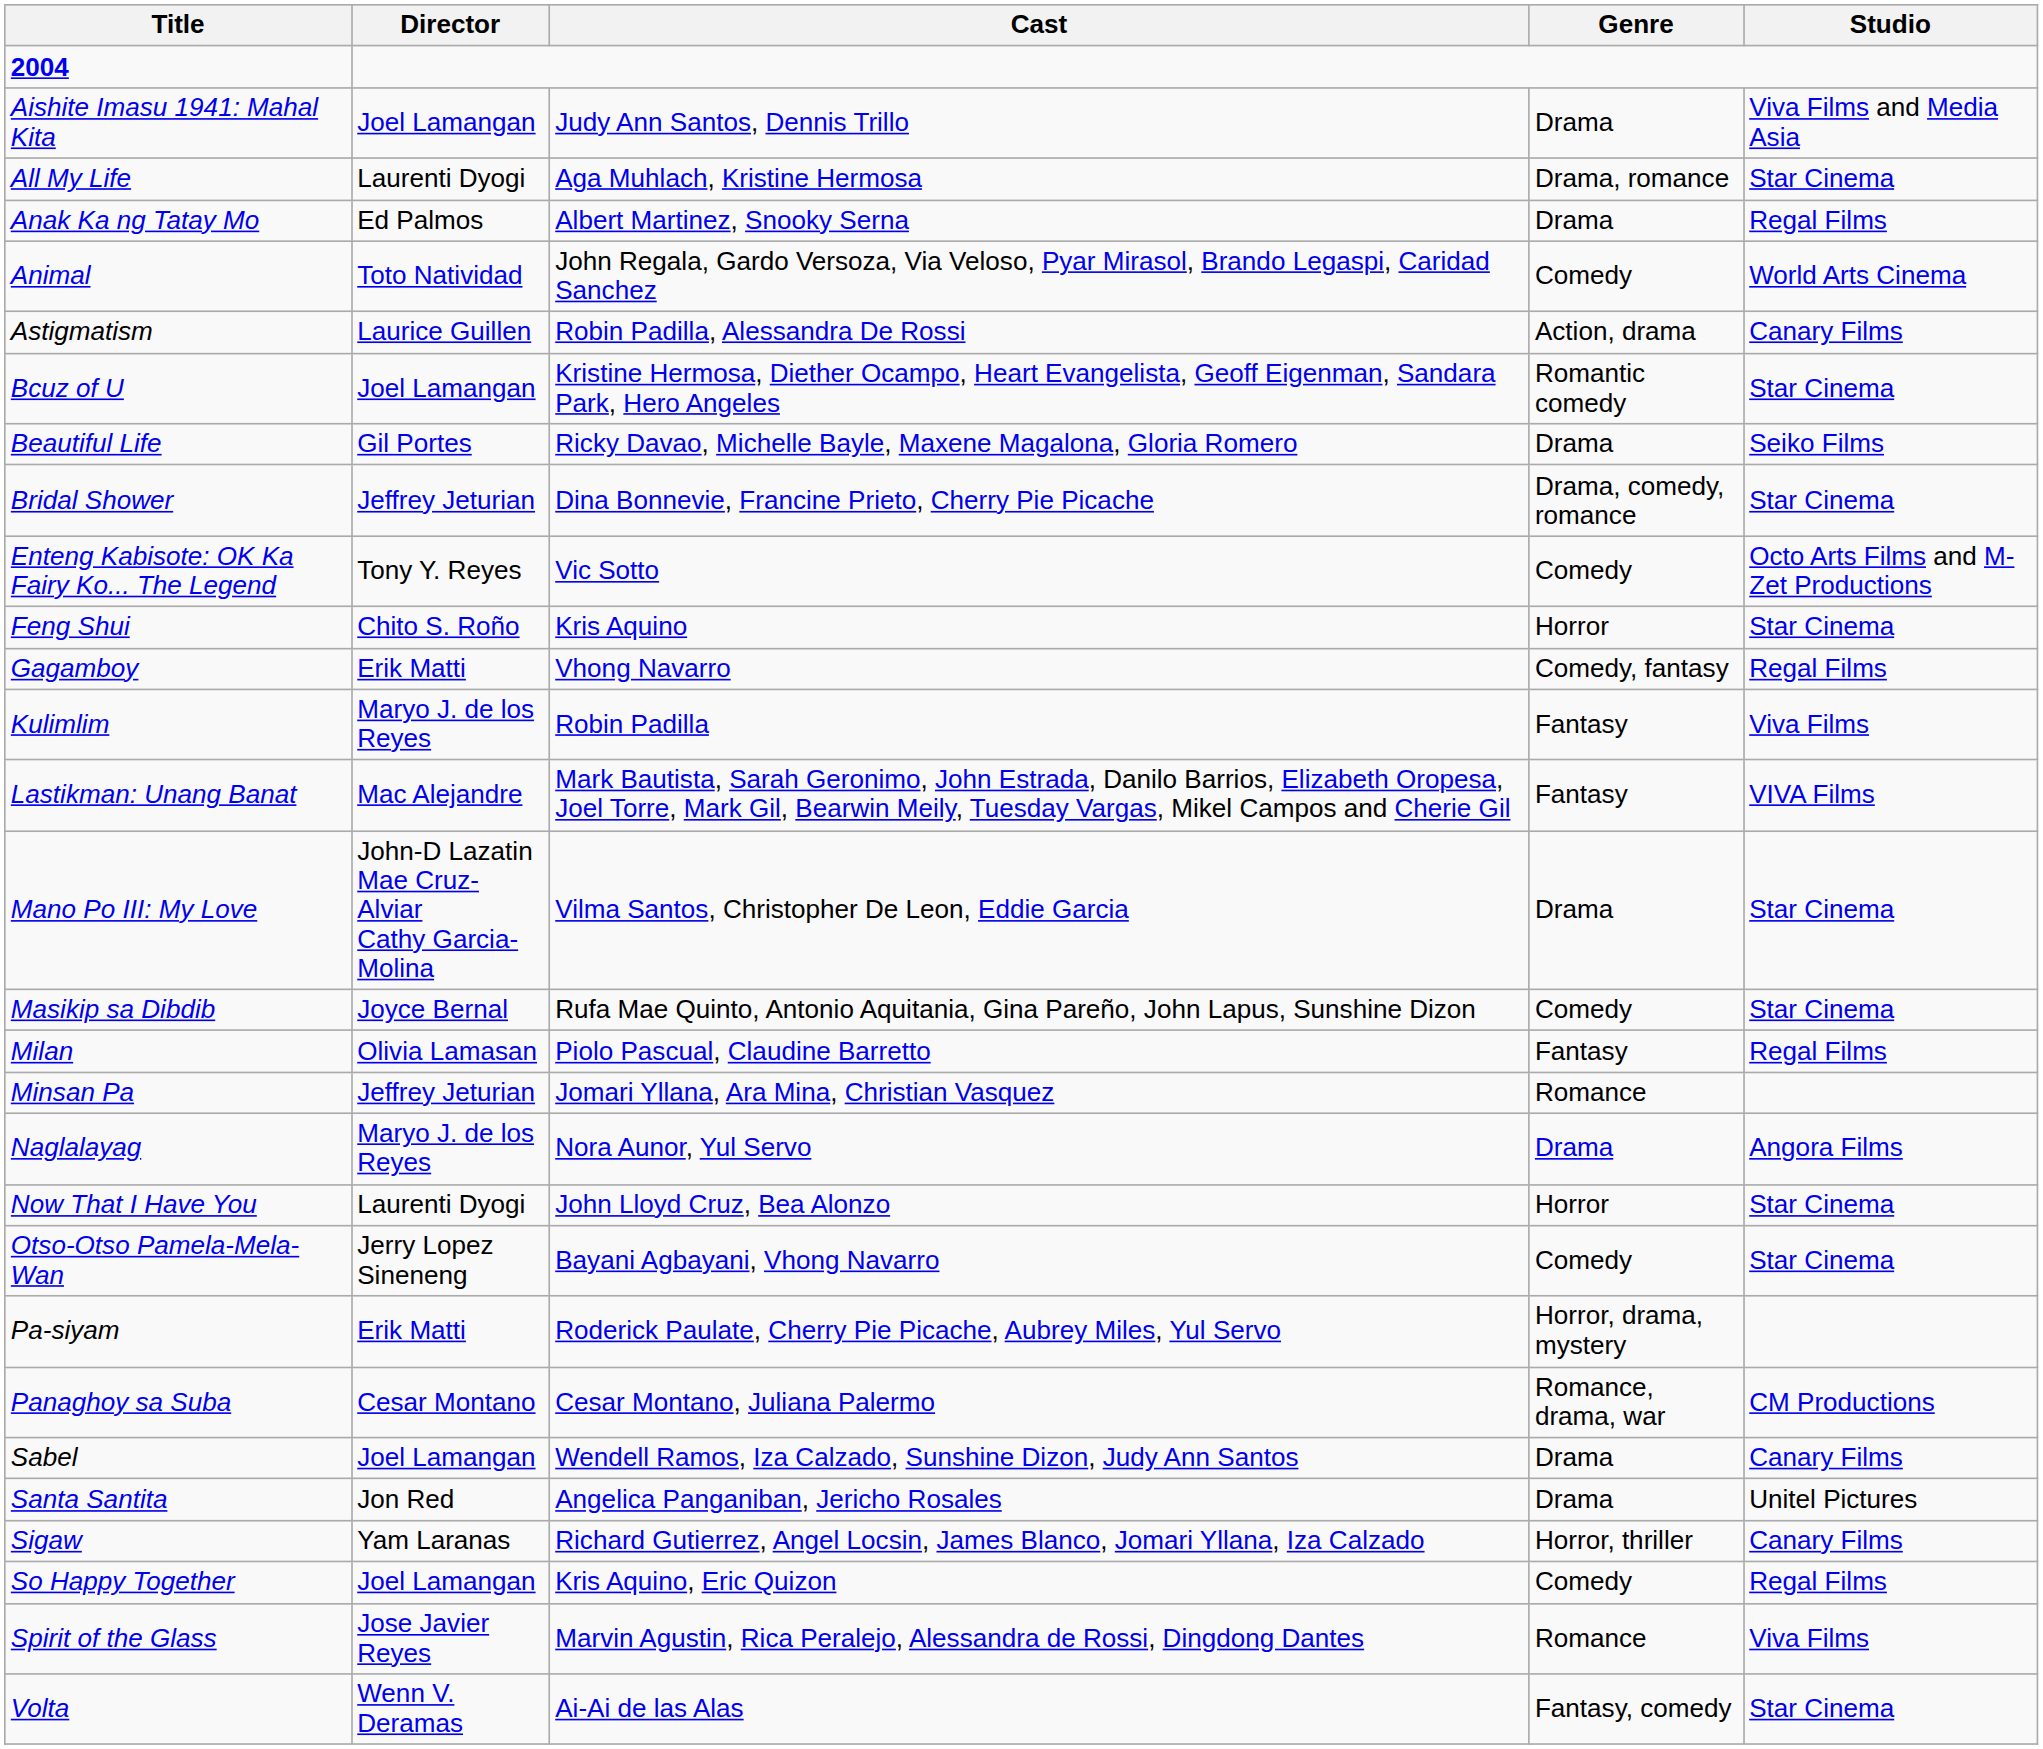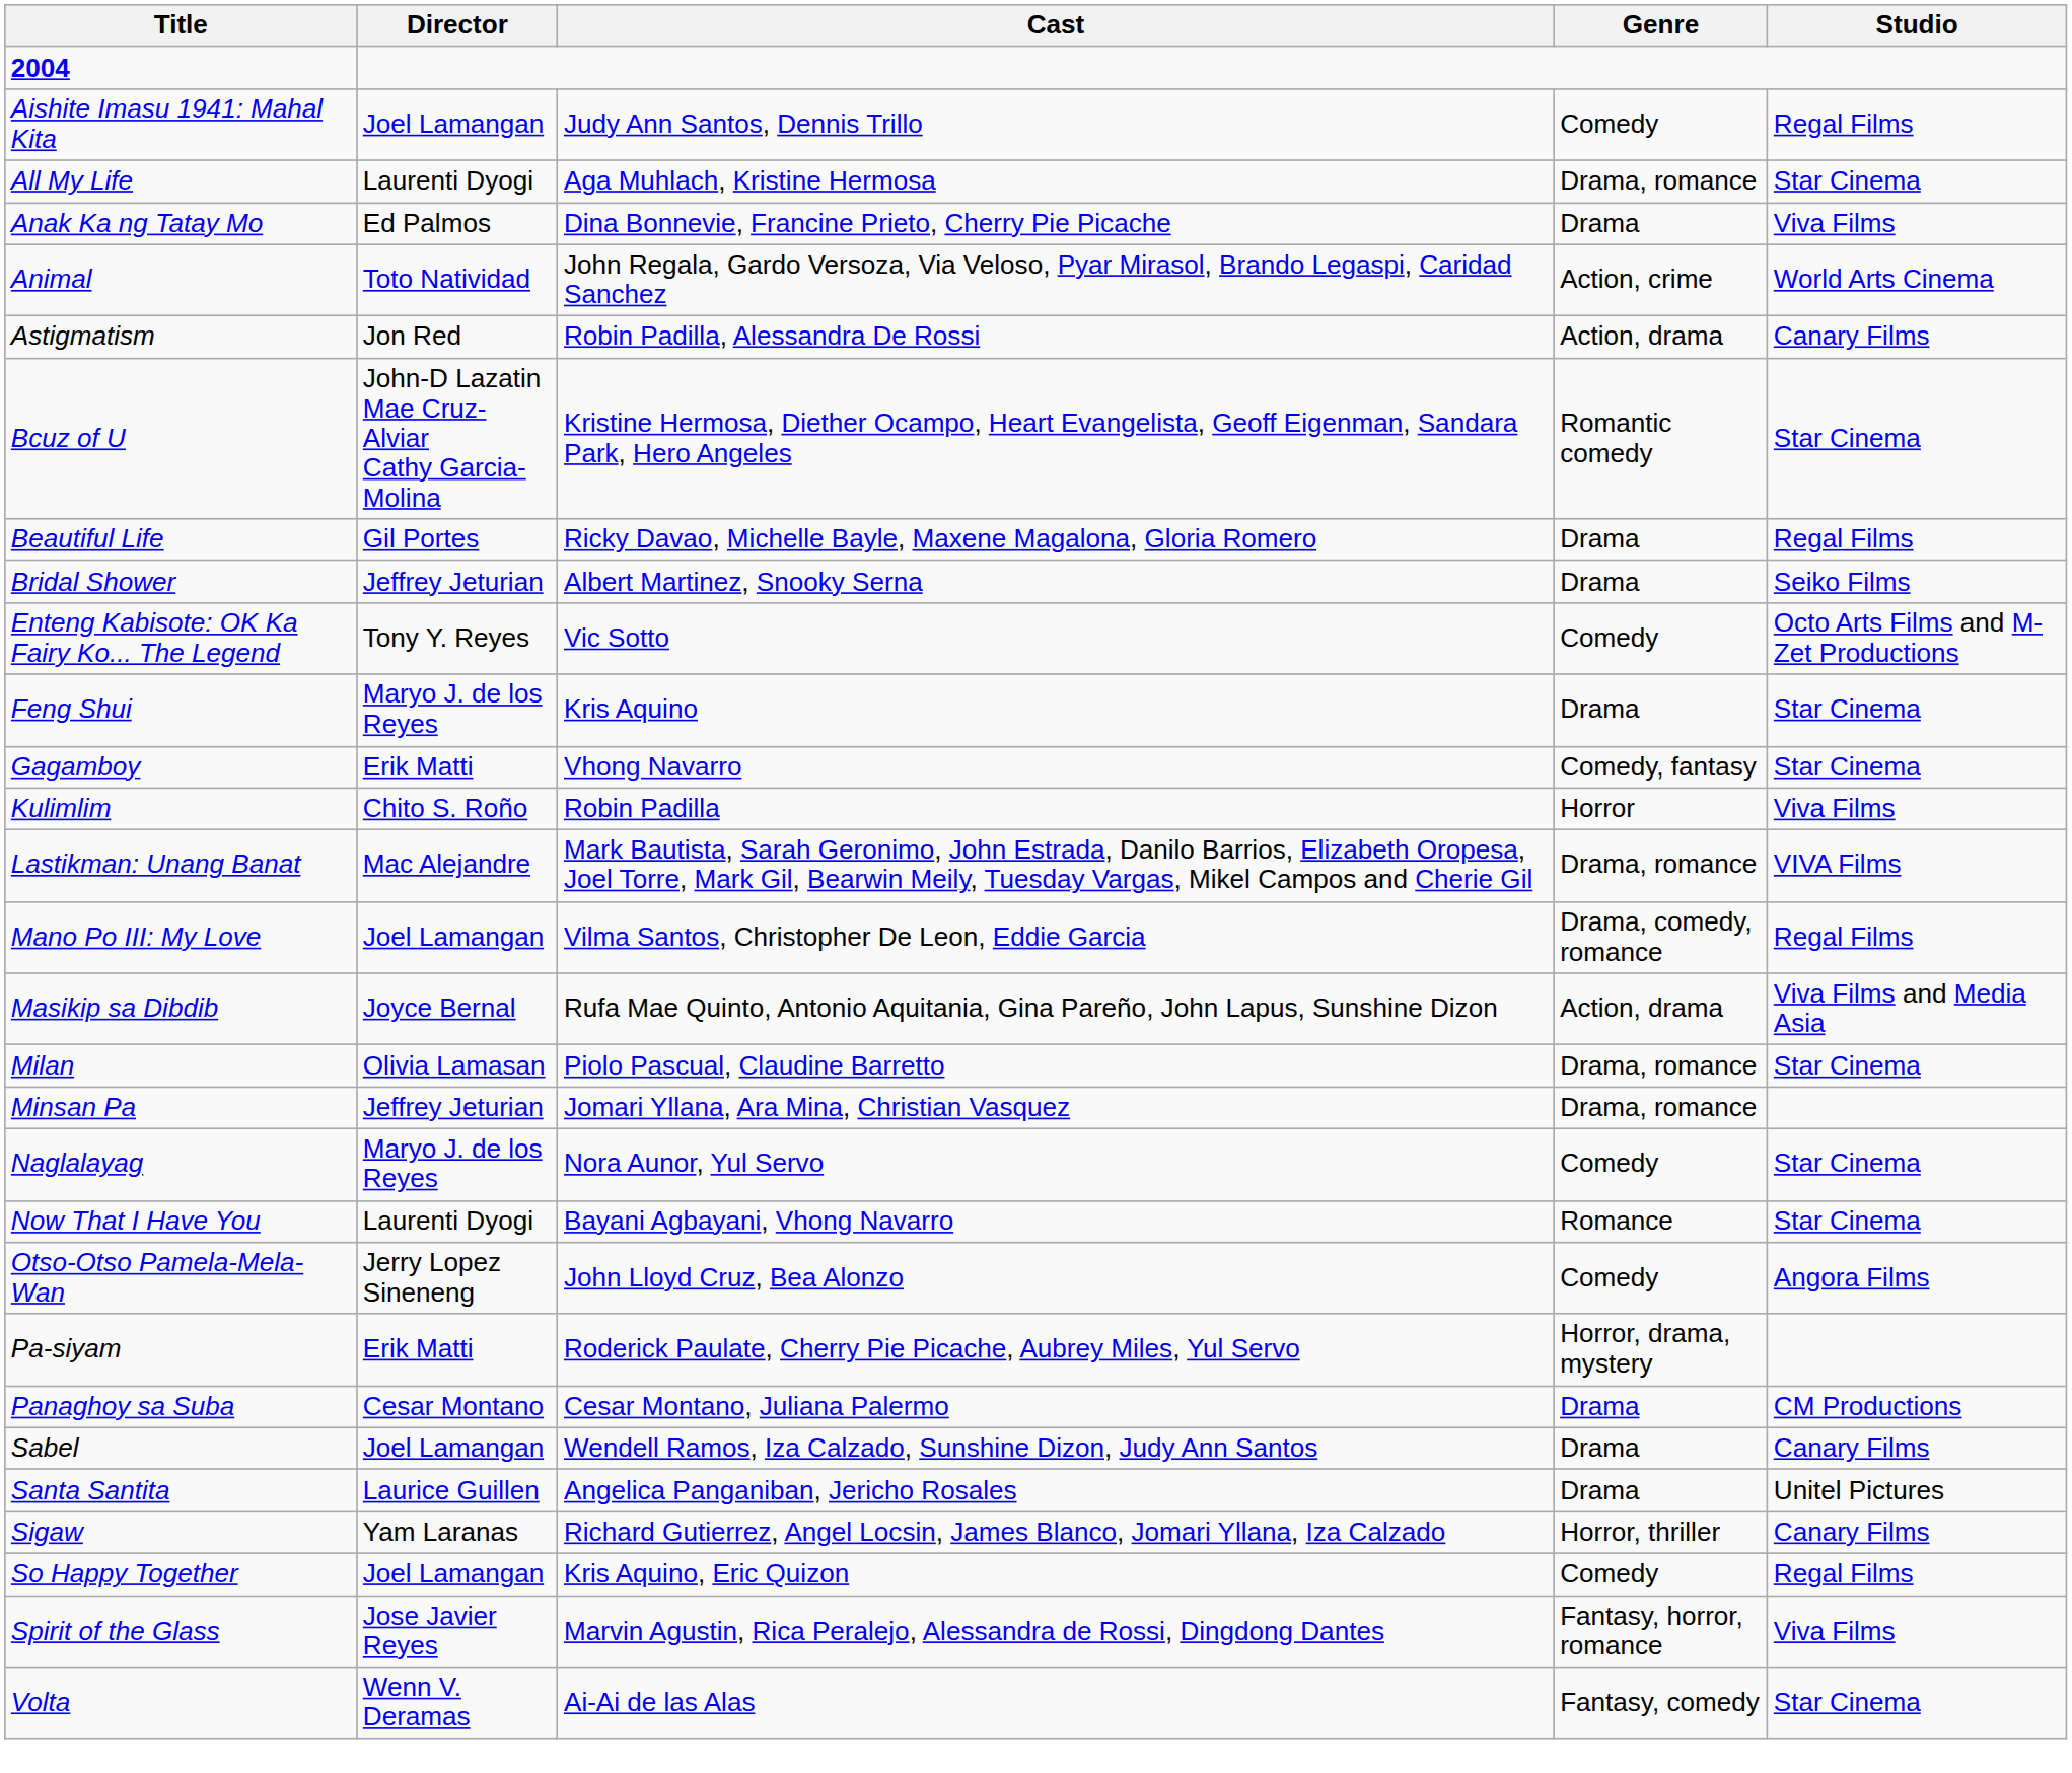 <table class="wikitable">
 <tr>
 <th>Title</th>
 <th>Director</th>
 <th>Cast</th>
 <th>Genre</th>
 <th>Studio</th>
 </tr>
 <tr>
 <td><strong><a href='#'>2004</a></strong></td>
 </tr>
 <tr>
 <td><em><a href='#'>Aishite Imasu 1941: Mahal Kita</a></em></td>
 <td><a href='#'>Joel Lamangan</a></td>
 <td><a href='#'>Judy Ann Santos</a>, <a href='#'>Dennis Trillo</a></td>
-<td>Drama</td>
-<td><a href='#'>Viva Films</a> and <a href='#'>Media Asia</a></td>
+<td>Comedy</td>
+<td><a href='#'>Regal Films</a></td>
 </tr>
 <tr>
 <td><em><a href='#'>All My Life</a></em></td>
 <td>Laurenti Dyogi</td>
 <td><a href='#'>Aga Muhlach</a>, <a href='#'>Kristine Hermosa</a></td>
 <td>Drama, romance</td>
 <td><a href='#'>Star Cinema</a></td>
 </tr>
 <tr>
 <td><em><a href='#'>Anak Ka ng Tatay Mo</a></em></td>
 <td>Ed Palmos</td>
-<td><a href='#'>Albert Martinez</a>, <a href='#'>Snooky Serna</a></td>
+<td><a href='#'>Dina Bonnevie</a>, <a href='#'>Francine Prieto</a>, <a href='#'>Cherry Pie Picache</a></td>
 <td>Drama</td>
-<td><a href='#'>Regal Films</a></td>
+<td><a href='#'>Viva Films</a></td>
 </tr>
 <tr>
 <td><em><a href='#'>Animal</a></em></td>
 <td><a href='#'>Toto Natividad</a></td>
 <td>John Regala, Gardo Versoza, Via Veloso, <a href='#'>Pyar Mirasol</a>, <a href='#'>Brando Legaspi</a>, <a href='#'>Caridad Sanchez</a></td>
-<td>Comedy</td>
+<td>Action, crime</td>
 <td><a href='#'>World Arts Cinema</a></td>
 </tr>
 <tr>
 <td><em>Astigmatism</em></td>
-<td><a href='#'>Laurice Guillen</a></td>
+<td>Jon Red</td>
 <td><a href='#'>Robin Padilla</a>, <a href='#'>Alessandra De Rossi</a></td>
 <td>Action, drama</td>
 <td><a href='#'>Canary Films</a></td>
 </tr>
 <tr>
 <td><em><a href='#'>Bcuz of U</a></em></td>
-<td><a href='#'>Joel Lamangan</a></td>
+<td>John-D Lazatin <br> <a href='#'>Mae Cruz-Alviar</a> <br> <a href='#'>Cathy Garcia-Molina</a></td>
 <td><a href='#'>Kristine Hermosa</a>, <a href='#'>Diether Ocampo</a>, <a href='#'>Heart Evangelista</a>, <a href='#'>Geoff Eigenman</a>, <a href='#'>Sandara Park</a>, <a href='#'>Hero Angeles</a></td>
 <td>Romantic comedy</td>
 <td><a href='#'>Star Cinema</a></td>
 </tr>
 <tr>
 <td><em><a href='#'>Beautiful Life</a></em></td>
 <td><a href='#'>Gil Portes</a></td>
 <td><a href='#'>Ricky Davao</a>, <a href='#'>Michelle Bayle</a>, <a href='#'>Maxene Magalona</a>, <a href='#'>Gloria Romero</a></td>
 <td>Drama</td>
-<td><a href='#'>Seiko Films</a></td>
+<td><a href='#'>Regal Films</a></td>
 </tr>
 <tr>
 <td><em><a href='#'>Bridal Shower</a></em></td>
 <td><a href='#'>Jeffrey Jeturian</a></td>
-<td><a href='#'>Dina Bonnevie</a>, <a href='#'>Francine Prieto</a>, <a href='#'>Cherry Pie Picache</a></td>
-<td>Drama, comedy, romance</td>
-<td><a href='#'>Star Cinema</a></td>
+<td><a href='#'>Albert Martinez</a>, <a href='#'>Snooky Serna</a></td>
+<td>Drama</td>
+<td><a href='#'>Seiko Films</a></td>
 </tr>
 <tr>
 <td><em><a href='#'>Enteng Kabisote: OK Ka Fairy Ko... The Legend</a></em></td>
 <td>Tony Y. Reyes</td>
 <td><a href='#'>Vic Sotto</a></td>
 <td>Comedy</td>
 <td><a href='#'>Octo Arts Films</a> and <a href='#'>M-Zet Productions</a></td>
 </tr>
 <tr>
 <td><em><a href='#'>Feng Shui</a></em></td>
-<td><a href='#'>Chito S. Roño</a></td>
+<td><a href='#'>Maryo J. de los Reyes</a></td>
 <td><a href='#'>Kris Aquino</a></td>
-<td>Horror</td>
+<td>Drama</td>
 <td><a href='#'>Star Cinema</a></td>
 </tr>
 <tr>
 <td><em><a href='#'>Gagamboy</a></em></td>
 <td><a href='#'>Erik Matti</a></td>
 <td><a href='#'>Vhong Navarro</a></td>
 <td>Comedy, fantasy</td>
-<td><a href='#'>Regal Films</a></td>
+<td><a href='#'>Star Cinema</a></td>
 </tr>
 <tr>
 <td><em><a href='#'>Kulimlim</a></em></td>
-<td><a href='#'>Maryo J. de los Reyes</a></td>
+<td><a href='#'>Chito S. Roño</a></td>
 <td><a href='#'>Robin Padilla</a></td>
-<td>Fantasy</td>
+<td>Horror</td>
 <td><a href='#'>Viva Films</a></td>
 </tr>
 <tr>
 <td><em><a href='#'>Lastikman: Unang Banat</a></em></td>
 <td><a href='#'>Mac Alejandre</a></td>
 <td><a href='#'>Mark Bautista</a>, <a href='#'>Sarah Geronimo</a>, <a href='#'>John Estrada</a>, Danilo Barrios, <a href='#'>Elizabeth Oropesa</a>, <a href='#'>Joel Torre</a>, <a href='#'>Mark Gil</a>, <a href='#'>Bearwin Meily</a>, <a href='#'>Tuesday Vargas</a>, Mikel Campos and <a href='#'>Cherie Gil</a></td>
-<td>Fantasy</td>
+<td>Drama, romance</td>
 <td><a href='#'>VIVA Films</a></td>
 </tr>
 <tr>
 <td><em><a href='#'>Mano Po III: My Love</a></em></td>
-<td>John-D Lazatin <br> <a href='#'>Mae Cruz-Alviar</a> <br> <a href='#'>Cathy Garcia-Molina</a></td>
+<td><a href='#'>Joel Lamangan</a></td>
 <td><a href='#'>Vilma Santos</a>, Christopher De Leon, <a href='#'>Eddie Garcia</a></td>
-<td>Drama</td>
-<td><a href='#'>Star Cinema</a></td>
+<td>Drama, comedy, romance</td>
+<td><a href='#'>Regal Films</a></td>
 </tr>
 <tr>
 <td><em><a href='#'>Masikip sa Dibdib</a></em></td>
 <td><a href='#'>Joyce Bernal</a></td>
 <td>Rufa Mae Quinto, Antonio Aquitania, Gina Pareño, John Lapus, Sunshine Dizon</td>
-<td>Comedy</td>
-<td><a href='#'>Star Cinema</a></td>
+<td>Action, drama</td>
+<td><a href='#'>Viva Films</a> and <a href='#'>Media Asia</a></td>
 </tr>
 <tr>
 <td><em><a href='#'>Milan</a></em></td>
 <td><a href='#'>Olivia Lamasan</a></td>
 <td><a href='#'>Piolo Pascual</a>, <a href='#'>Claudine Barretto</a></td>
-<td>Fantasy</td>
-<td><a href='#'>Regal Films</a></td>
+<td>Drama, romance</td>
+<td><a href='#'>Star Cinema</a></td>
 </tr>
 <tr>
 <td><em><a href='#'>Minsan Pa</a></em></td>
 <td><a href='#'>Jeffrey Jeturian</a></td>
 <td><a href='#'>Jomari Yllana</a>, <a href='#'>Ara Mina</a>, <a href='#'>Christian Vasquez</a></td>
-<td>Romance</td>
+<td>Drama, romance</td>
 <td></td>
 </tr>
 <tr>
 <td><em><a href='#'>Naglalayag</a></em></td>
 <td><a href='#'>Maryo J. de los Reyes</a></td>
 <td><a href='#'>Nora Aunor</a>, <a href='#'>Yul Servo</a></td>
-<td><a href='#'>Drama</a></td>
-<td><a href='#'>Angora Films</a></td>
+<td>Comedy</td>
+<td><a href='#'>Star Cinema</a></td>
 </tr>
 <tr>
 <td><em><a href='#'>Now That I Have You</a></em></td>
 <td>Laurenti Dyogi</td>
-<td><a href='#'>John Lloyd Cruz</a>, <a href='#'>Bea Alonzo</a></td>
-<td>Horror</td>
+<td><a href='#'>Bayani Agbayani</a>, <a href='#'>Vhong Navarro</a></td>
+<td>Romance</td>
 <td><a href='#'>Star Cinema</a></td>
 </tr>
 <tr>
 <td><em><a href='#'>Otso-Otso Pamela-Mela-Wan</a></em></td>
 <td>Jerry Lopez Sineneng</td>
-<td><a href='#'>Bayani Agbayani</a>, <a href='#'>Vhong Navarro</a></td>
+<td><a href='#'>John Lloyd Cruz</a>, <a href='#'>Bea Alonzo</a></td>
 <td>Comedy</td>
-<td><a href='#'>Star Cinema</a></td>
+<td><a href='#'>Angora Films</a></td>
 </tr>
 <tr>
 <td><em>Pa-siyam</em></td>
 <td><a href='#'>Erik Matti</a></td>
 <td><a href='#'>Roderick Paulate</a>, <a href='#'>Cherry Pie Picache</a>, <a href='#'>Aubrey Miles</a>, <a href='#'>Yul Servo</a></td>
 <td>Horror, drama, mystery</td>
 <td></td>
 </tr>
 <tr>
 <td><em><a href='#'>Panaghoy sa Suba</a></em></td>
 <td><a href='#'>Cesar Montano</a></td>
 <td><a href='#'>Cesar Montano</a>, <a href='#'>Juliana Palermo</a></td>
-<td>Romance, drama, war</td>
+<td><a href='#'>Drama</a></td>
 <td><a href='#'>CM Productions</a></td>
 </tr>
 <tr>
 <td><em>Sabel</em></td>
 <td><a href='#'>Joel Lamangan</a></td>
 <td><a href='#'>Wendell Ramos</a>, <a href='#'>Iza Calzado</a>, <a href='#'>Sunshine Dizon</a>, <a href='#'>Judy Ann Santos</a></td>
 <td>Drama</td>
 <td><a href='#'>Canary Films</a></td>
 </tr>
 <tr>
 <td><em><a href='#'>Santa Santita</a></em></td>
-<td>Jon Red</td>
+<td><a href='#'>Laurice Guillen</a></td>
 <td><a href='#'>Angelica Panganiban</a>, <a href='#'>Jericho Rosales</a></td>
 <td>Drama</td>
 <td>Unitel Pictures</td>
 </tr>
 <tr>
 <td><em><a href='#'>Sigaw</a></em></td>
 <td>Yam Laranas</td>
 <td><a href='#'>Richard Gutierrez</a>, <a href='#'>Angel Locsin</a>, <a href='#'>James Blanco</a>, <a href='#'>Jomari Yllana</a>, <a href='#'>Iza Calzado</a></td>
 <td>Horror, thriller</td>
 <td><a href='#'>Canary Films</a></td>
 </tr>
 <tr>
 <td><em><a href='#'>So Happy Together</a></em></td>
 <td><a href='#'>Joel Lamangan</a></td>
 <td><a href='#'>Kris Aquino</a>, <a href='#'>Eric Quizon</a></td>
 <td>Comedy</td>
 <td><a href='#'>Regal Films</a></td>
 </tr>
 <tr>
 <td><em><a href='#'>Spirit of the Glass</a></em></td>
 <td><a href='#'>Jose Javier Reyes</a></td>
 <td><a href='#'>Marvin Agustin</a>, <a href='#'>Rica Peralejo</a>, <a href='#'>Alessandra de Rossi</a>, <a href='#'>Dingdong Dantes</a></td>
-<td>Romance</td>
+<td>Fantasy, horror, romance</td>
 <td><a href='#'>Viva Films</a></td>
 </tr>
 <tr>
 <td><em><a href='#'>Volta</a></em></td>
 <td><a href='#'>Wenn V. Deramas</a></td>
 <td><a href='#'>Ai-Ai de las Alas</a></td>
 <td>Fantasy, comedy</td>
 <td><a href='#'>Star Cinema</a></td>
 </tr>
 </table>
